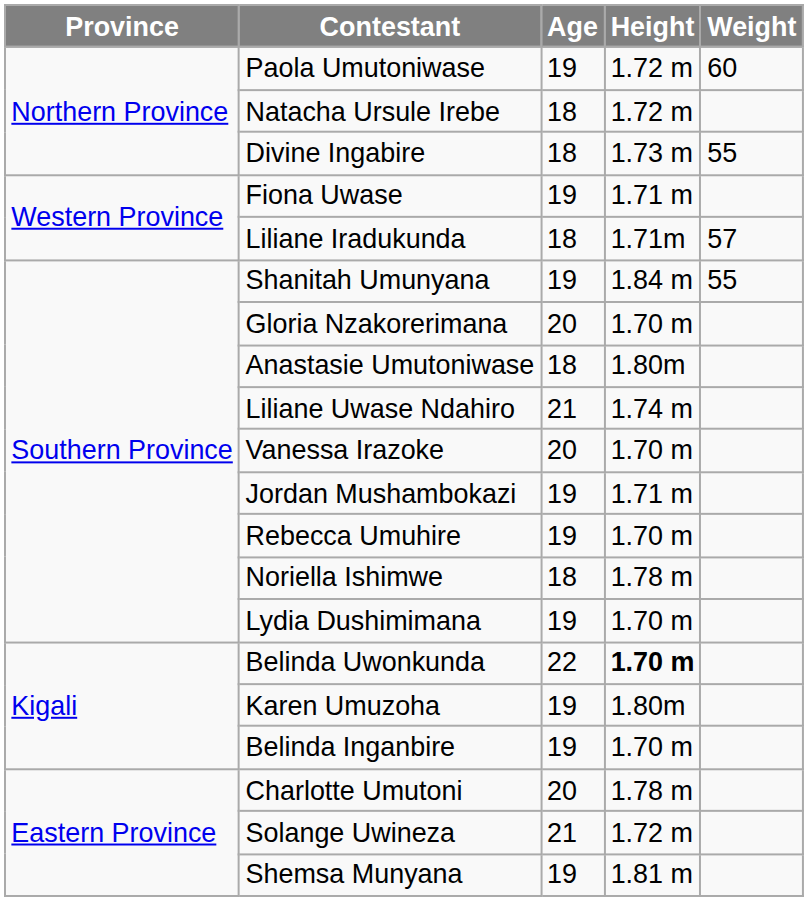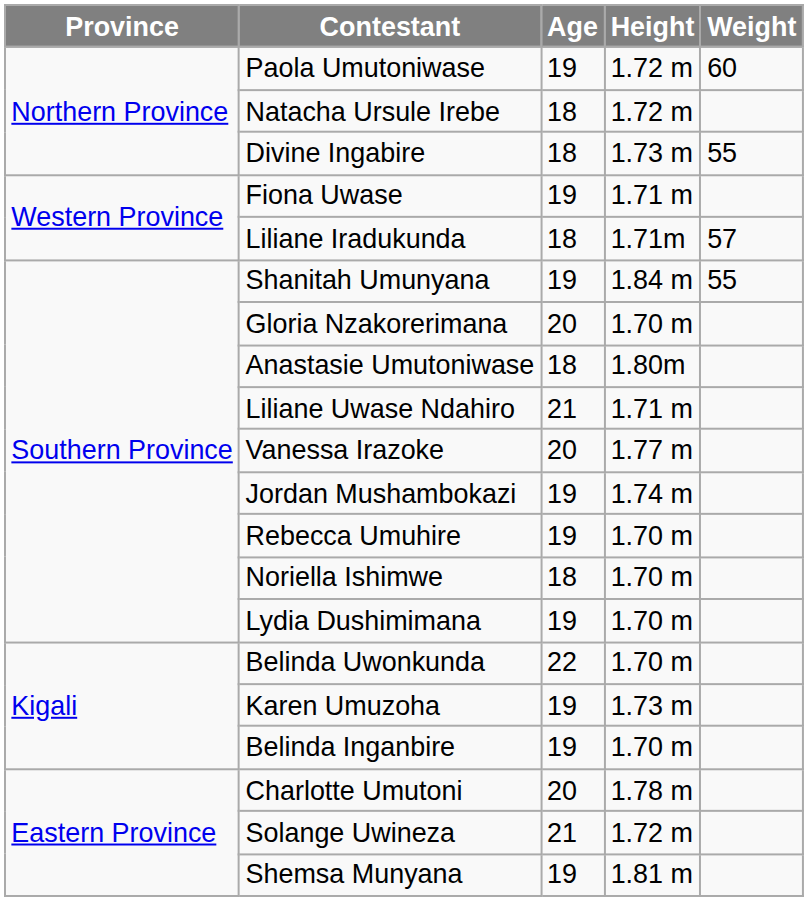 <table class="wikitable sortable" style="font-size: 85%;">
 <tr>
 <th style="color:#fff; background:gray;">Province</th>
 <th style="color:#fff; background:gray;">Contestant</th>
 <th style="color:#fff; background:gray;">Age</th>
 <th style="color:#fff; background:gray;">Height</th>
 <th style="color:#fff; background:gray;">Weight</th>
 </tr>
 <tr>
 <td rowspan="3"><a href='#'>Northern Province</a></td>
 <td>Paola Umutoniwase</td>
 <td>19</td>
 <td>1.72 m</td>
 <td>60</td>
 </tr>
 <tr>
 <td>Natacha Ursule Irebe</td>
 <td>18</td>
 <td>1.72 m</td>
 <td></td>
 </tr>
 <tr>
 <td>Divine Ingabire</td>
 <td>18</td>
 <td>1.73 m</td>
 <td>55</td>
 </tr>
 <tr>
 <td rowspan="2"><a href='#'>Western Province</a></td>
 <td>Fiona Uwase</td>
 <td>19</td>
 <td>1.71 m</td>
 <td></td>
 </tr>
 <tr>
 <td>Liliane Iradukunda</td>
 <td>18</td>
 <td>1.71m</td>
 <td>57</td>
 </tr>
 <tr>
 <td rowspan="9"><a href='#'>Southern Province</a></td>
 <td>Shanitah Umunyana</td>
 <td>19</td>
 <td>1.84 m</td>
 <td>55</td>
 </tr>
 <tr>
 <td>Gloria Nzakorerimana</td>
 <td>20</td>
 <td>1.70 m</td>
 <td></td>
 </tr>
 <tr>
 <td>Anastasie Umutoniwase</td>
 <td>18</td>
 <td>1.80m</td>
 <td></td>
 </tr>
 <tr>
 <td>Liliane Uwase Ndahiro</td>
 <td>21</td>
-<td>1.74 m</td>
+<td>1.71 m</td>
 <td></td>
 </tr>
 <tr>
 <td>Vanessa Irazoke</td>
 <td>20</td>
-<td>1.70 m</td>
+<td>1.77 m</td>
 <td></td>
 </tr>
 <tr>
 <td>Jordan Mushambokazi</td>
 <td>19</td>
-<td>1.71 m</td>
+<td>1.74 m</td>
 <td></td>
 </tr>
 <tr>
 <td>Rebecca Umuhire</td>
 <td>19</td>
 <td>1.70 m</td>
 <td></td>
 </tr>
 <tr>
 <td>Noriella Ishimwe</td>
 <td>18</td>
-<td>1.78 m</td>
+<td>1.70 m</td>
 <td></td>
 </tr>
 <tr>
 <td>Lydia Dushimimana</td>
 <td>19</td>
 <td>1.70 m</td>
 <td></td>
 </tr>
 <tr>
 <td rowspan="3"><a href='#'>Kigali</a></td>
 <td>Belinda Uwonkunda</td>
 <td>22</td>
-<td><strong>1.70 m</strong></td>
+<td>1.70 m</td>
 <td></td>
 </tr>
 <tr>
 <td>Karen Umuzoha</td>
 <td>19</td>
-<td>1.80m</td>
+<td>1.73 m</td>
 <td></td>
 </tr>
 <tr>
 <td>Belinda Inganbire</td>
 <td>19</td>
 <td>1.70 m</td>
 <td></td>
 </tr>
 <tr>
 <td rowspan="3"><a href='#'>Eastern Province</a></td>
 <td>Charlotte Umutoni</td>
 <td>20</td>
 <td>1.78 m</td>
 <td></td>
 </tr>
 <tr>
 <td>Solange Uwineza</td>
 <td>21</td>
 <td>1.72 m</td>
 <td></td>
 </tr>
 <tr>
 <td>Shemsa Munyana</td>
 <td>19</td>
 <td>1.81 m</td>
 <td></td>
 </tr>
 </table>
